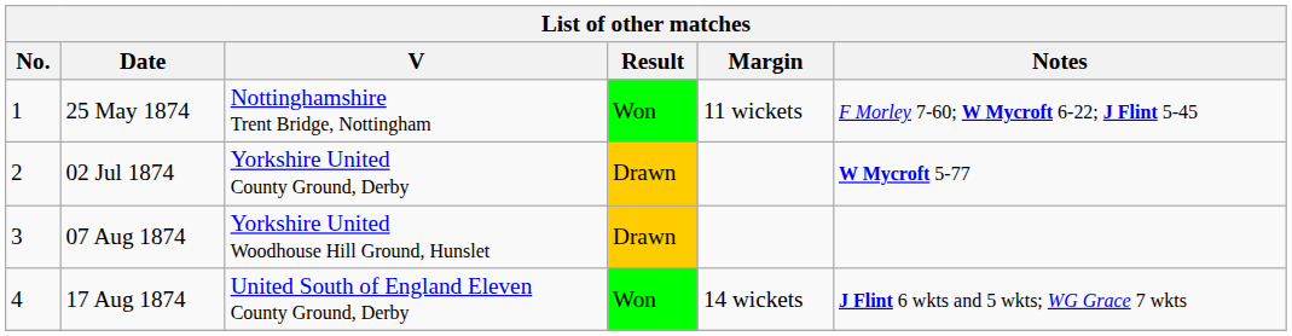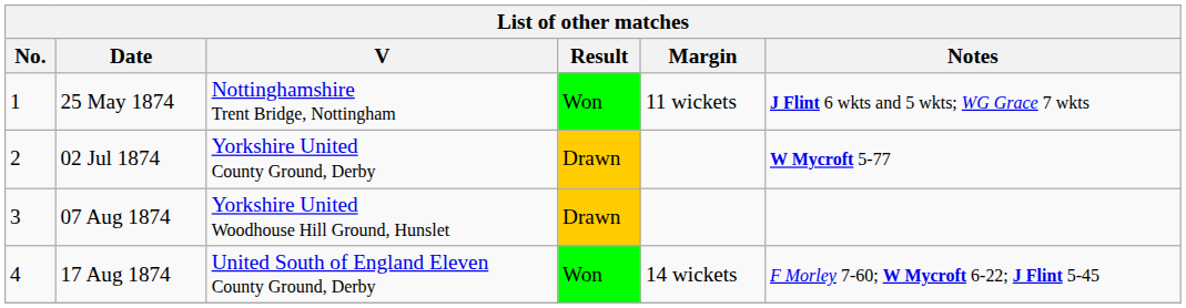 <table class="wikitable" width="100%">
 <tr>
 <th bgcolor="#efefef" colspan=6>List of other matches</th>
 </tr>
 <tr bgcolor="#efefef">
 <th>No.</th>
 <th>Date</th>
 <th>V</th>
 <th>Result</th>
 <th>Margin</th>
 <th>Notes</th>
 </tr>
 <tr>
 <td>1</td>
 <td>25 May 1874</td>
 <td><a href='#'>Nottinghamshire</a>  <br><small>Trent Bridge, Nottingham </small></td>
 <td bgcolor="#00FF00">Won</td>
 <td>11 wickets</td>
-<td><small>  <em><a href='#'>F Morley</a></em> 7-60; <strong><a href='#'>W Mycroft</a></strong> 6-22; <strong><a href='#'>J Flint</a></strong> 5-45 </small></td>
+<td><small> <strong><a href='#'>J Flint</a></strong> 6 wkts and 5 wkts; <em><a href='#'>WG Grace</a></em> 7 wkts  </small></td>
 </tr>
 <tr>
 <td>2</td>
 <td>02 Jul 1874 </td>
 <td><a href='#'>Yorkshire United</a>  <br><small> County Ground, Derby </small></td>
 <td bgcolor="#FFCC00">Drawn</td>
 <td></td>
 <td><small> <strong><a href='#'>W Mycroft</a></strong> 5-77  </small></td>
 </tr>
 <tr>
 <td>3</td>
 <td>07 Aug 1874 </td>
 <td><a href='#'>Yorkshire United</a>  <br><small> Woodhouse Hill Ground, Hunslet </small></td>
 <td bgcolor="#FFCC00">Drawn</td>
 <td></td>
 <td><small>   </small></td>
 </tr>
 <tr>
 <td>4</td>
 <td>17 Aug 1874 </td>
 <td><a href='#'>United South of England Eleven</a>  <br><small> County Ground, Derby </small></td>
 <td bgcolor="#00FF00">Won</td>
 <td>14 wickets</td>
-<td><small> <strong><a href='#'>J Flint</a></strong> 6 wkts and 5 wkts; <em><a href='#'>WG Grace</a></em> 7 wkts  </small></td>
+<td><small>  <em><a href='#'>F Morley</a></em> 7-60; <strong><a href='#'>W Mycroft</a></strong> 6-22; <strong><a href='#'>J Flint</a></strong> 5-45 </small></td>
 </tr>
 <tr>
 </tr>
 </table>
